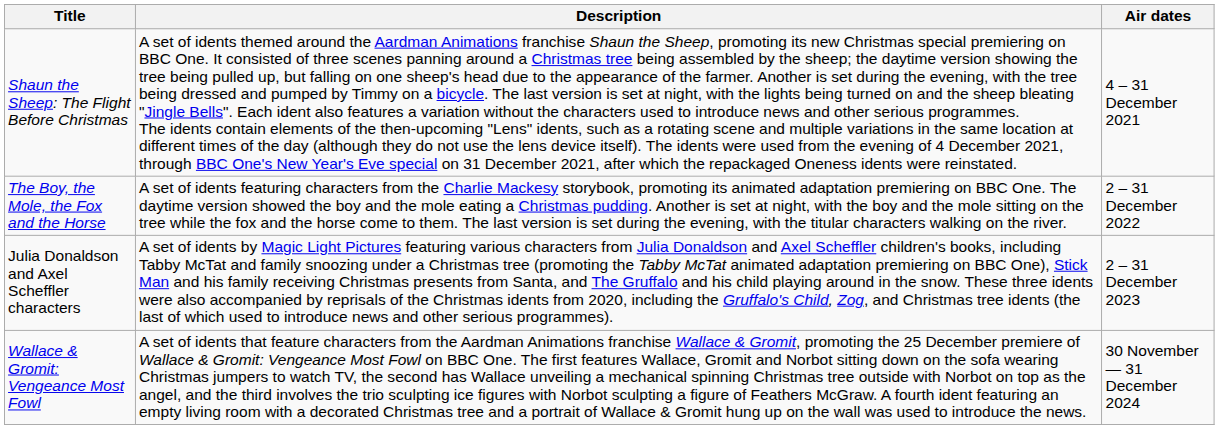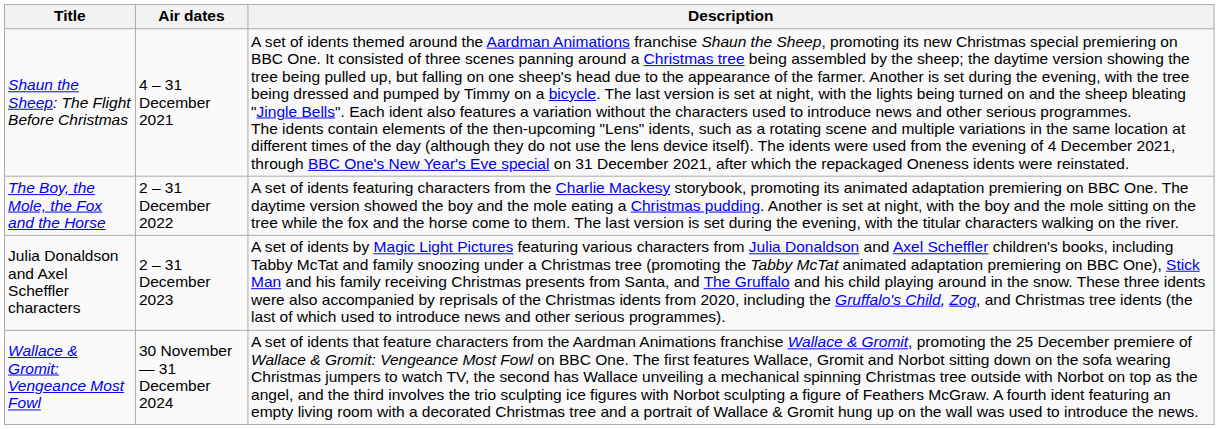 <table class="wikitable">
 <tr>
 <th>Title</th>
+<th>Air dates</th>
 <th>Description</th>
-<th>Air dates</th>
 </tr>
 <tr>
 <td><em><a href='#'>Shaun the Sheep</a>: The Flight Before Christmas</em></td>
+<td>4 – 31 December 2021</td>
 <td>A set of idents themed around the <a href='#'>Aardman Animations</a> franchise <em>Shaun the Sheep</em>, promoting its new Christmas special premiering on BBC One. It consisted of three scenes panning around a <a href='#'>Christmas tree</a> being assembled by the sheep; the daytime version showing the tree being pulled up, but falling on one sheep's head due to the appearance of the farmer. Another is set during the evening, with the tree being dressed and pumped by Timmy on a <a href='#'>bicycle</a>. The last version is set at night, with the lights being turned on and the sheep bleating "<a href='#'>Jingle Bells</a>". Each ident also features a variation without the characters used to introduce news and other serious programmes.<br>The idents contain elements of the then-upcoming "Lens" idents, such as a rotating scene and multiple variations in the same location at different times of the day (although they do not use the lens device itself). The idents were used from the evening of 4 December 2021, through <a href='#'>BBC One's New Year's Eve special</a> on 31 December 2021, after which the repackaged Oneness idents were reinstated.</td>
-<td>4 – 31 December 2021</td>
 </tr>
 <tr>
 <td><em><a href='#'>The Boy, the Mole, the Fox and the Horse</a></em></td>
+<td>2 – 31 December 2022</td>
 <td>A set of idents featuring characters from the <a href='#'>Charlie Mackesy</a> storybook, promoting its animated adaptation premiering on BBC One. The daytime version showed the boy and the mole eating a <a href='#'>Christmas pudding</a>. Another is set at night, with the boy and the mole sitting on the tree while the fox and the horse come to them. The last version is set during the evening, with the titular characters walking on the river.</td>
-<td>2 – 31 December 2022</td>
 </tr>
 <tr>
 <td>Julia Donaldson and Axel Scheffler characters</td>
+<td>2 – 31 December 2023</td>
 <td>A set of idents by <a href='#'>Magic Light Pictures</a> featuring various characters from <a href='#'>Julia Donaldson</a> and <a href='#'>Axel Scheffler</a> children's books, including Tabby McTat and family snoozing under a Christmas tree (promoting the <em>Tabby McTat</em> animated adaptation premiering on BBC One), <a href='#'>Stick Man</a> and his family receiving Christmas presents from Santa, and <a href='#'>The Gruffalo</a> and his child playing around in the snow. These three idents were also accompanied by reprisals of the Christmas idents from 2020, including the <em><a href='#'>Gruffalo's Child</a>,</em> <em><a href='#'>Zog</a></em>, and Christmas tree idents (the last of which used to introduce news and other serious programmes).</td>
-<td>2 – 31 December 2023</td>
 </tr>
 <tr>
 <td><em><a href='#'>Wallace & Gromit: Vengeance Most Fowl</a></em></td>
+<td>30 November — 31 December 2024</td>
 <td>A set of idents that feature characters from the Aardman Animations franchise <em><a href='#'>Wallace & Gromit</a></em>, promoting the 25 December premiere of <em>Wallace & Gromit: Vengeance Most Fowl</em> on BBC One. The first features Wallace, Gromit and Norbot sitting down on the sofa wearing Christmas jumpers to watch TV, the second has Wallace unveiling a mechanical spinning Christmas tree outside with Norbot on top as the angel, and the third involves the trio sculpting ice figures with Norbot sculpting a figure of Feathers McGraw. A fourth ident featuring an empty living room with a decorated Christmas tree and a portrait of Wallace & Gromit hung up on the wall was used to introduce the news.</td>
-<td>30 November — 31 December 2024</td>
 </tr>
 </table>
